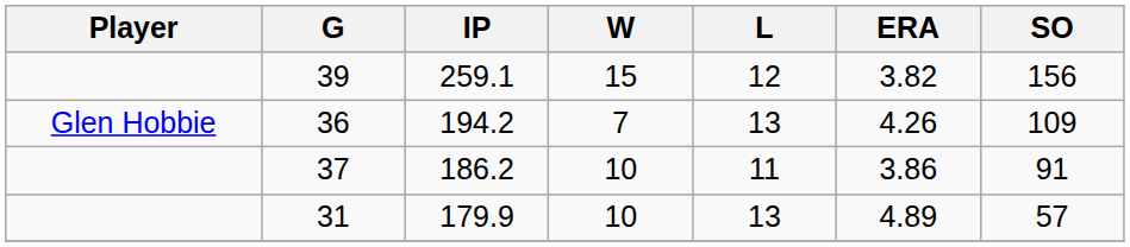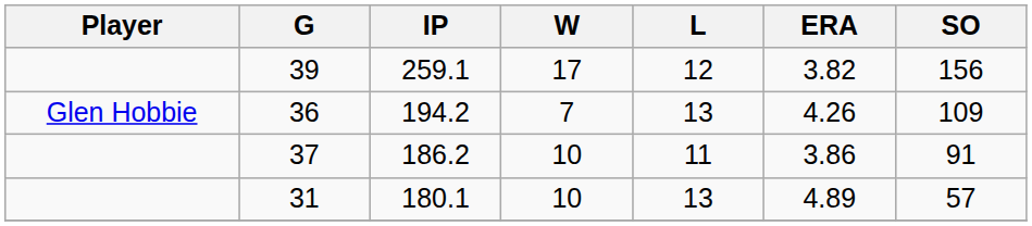 <table class="wikitable sortable">
 <tr>
 <th bgcolor="#DDDDFF" width="16%">Player</th>
 <th bgcolor="#DDDDFF" width="9%">G</th>
 <th bgcolor="#DDDDFF" width="9%">IP</th>
 <th bgcolor="#DDDDFF" width="9%">W</th>
 <th bgcolor="#DDDDFF" width="9%">L</th>
 <th bgcolor="#DDDDFF" width="9%">ERA</th>
 <th bgcolor="#DDDDFF" width="9%">SO</th>
 </tr>
 <tr align="center">
 <td></td>
 <td>39</td>
 <td>259.1</td>
-<td>15</td>
+<td>17</td>
 <td>12</td>
 <td>3.82</td>
 <td>156</td>
 </tr>
 <tr align="center">
 <td><a href='#'>Glen Hobbie</a></td>
 <td>36</td>
 <td>194.2</td>
 <td>7</td>
 <td>13</td>
 <td>4.26</td>
 <td>109</td>
 </tr>
 <tr align="center">
 <td></td>
 <td>37</td>
 <td>186.2</td>
 <td>10</td>
 <td>11</td>
 <td>3.86</td>
 <td>91</td>
 </tr>
 <tr align="center">
 <td></td>
 <td>31</td>
-<td>179.9</td>
+<td>180.1</td>
 <td>10</td>
 <td>13</td>
 <td>4.89</td>
 <td>57</td>
 </tr>
 <tr align="center">
 </tr>
 </table>
